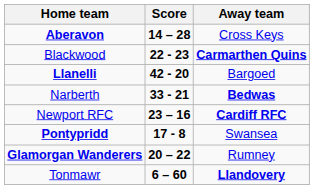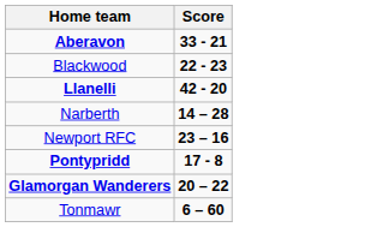 <table class="wikitable" style="text-align: center">
 <tr>
 <th>Home team</th>
 <th>Score</th>
-<th>Away team</th>
 </tr>
 <tr>
 <td><strong><a href='#'>Aberavon</a></strong></td>
-<td><strong>14 – 28</strong></td>
-<td><a href='#'>Cross Keys</a></td>
+<td><strong>33 - 21</strong></td>
 </tr>
 <tr>
 <td><a href='#'>Blackwood</a></td>
 <td><strong>22 - 23</strong></td>
-<td><strong><a href='#'>Carmarthen Quins</a></strong></td>
 </tr>
 <tr>
 <td><strong><a href='#'>Llanelli</a></strong></td>
 <td><strong>42 - 20</strong></td>
-<td><a href='#'>Bargoed</a></td>
 </tr>
 <tr>
 <td><a href='#'>Narberth</a></td>
-<td><strong>33 - 21</strong></td>
-<td><strong><a href='#'>Bedwas</a></strong></td>
+<td><strong>14 – 28</strong></td>
 </tr>
 <tr>
 <td><a href='#'>Newport RFC</a></td>
 <td><strong>23 – 16</strong></td>
-<td><strong><a href='#'>Cardiff RFC</a></strong></td>
 </tr>
 <tr>
 <td><strong><a href='#'>Pontypridd</a></strong></td>
 <td><strong>17 - 8</strong></td>
-<td><a href='#'>Swansea</a></td>
 </tr>
 <tr>
 <td><strong><a href='#'>Glamorgan Wanderers</a></strong></td>
 <td><strong>20 – 22</strong></td>
-<td><a href='#'>Rumney</a></td>
 </tr>
 <tr>
 <td><a href='#'>Tonmawr</a></td>
 <td><strong>6 – 60</strong></td>
-<td><strong><a href='#'>Llandovery</a></strong></td>
 </tr>
 </table>
